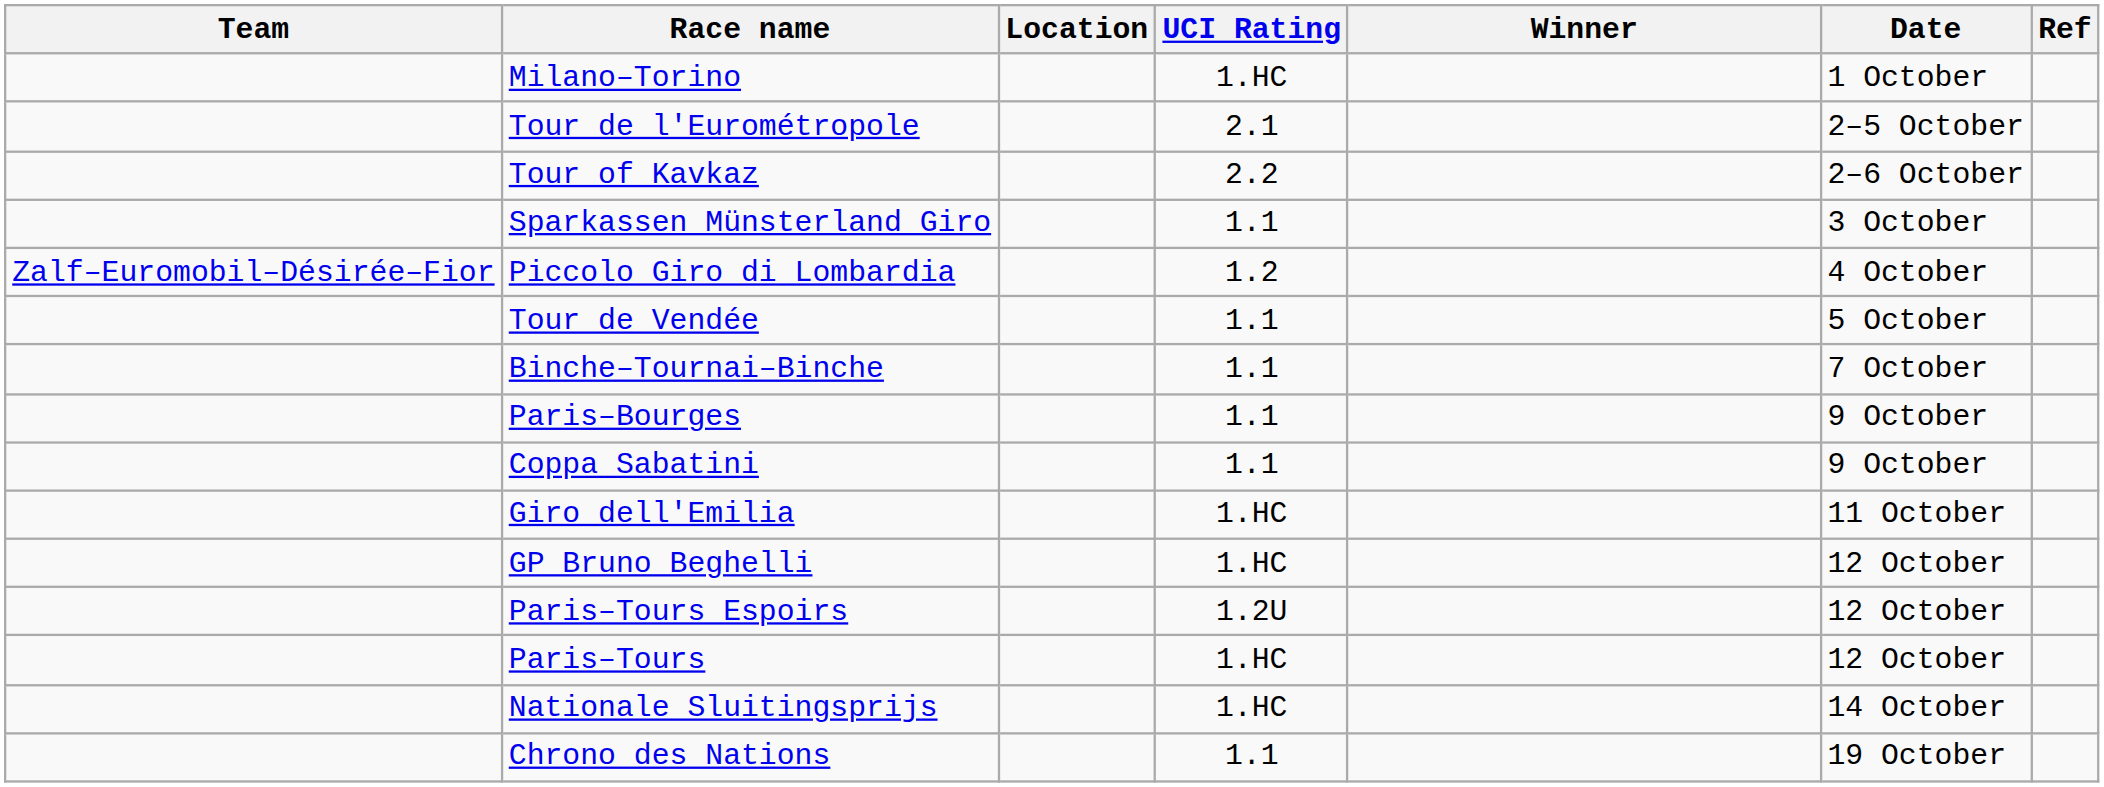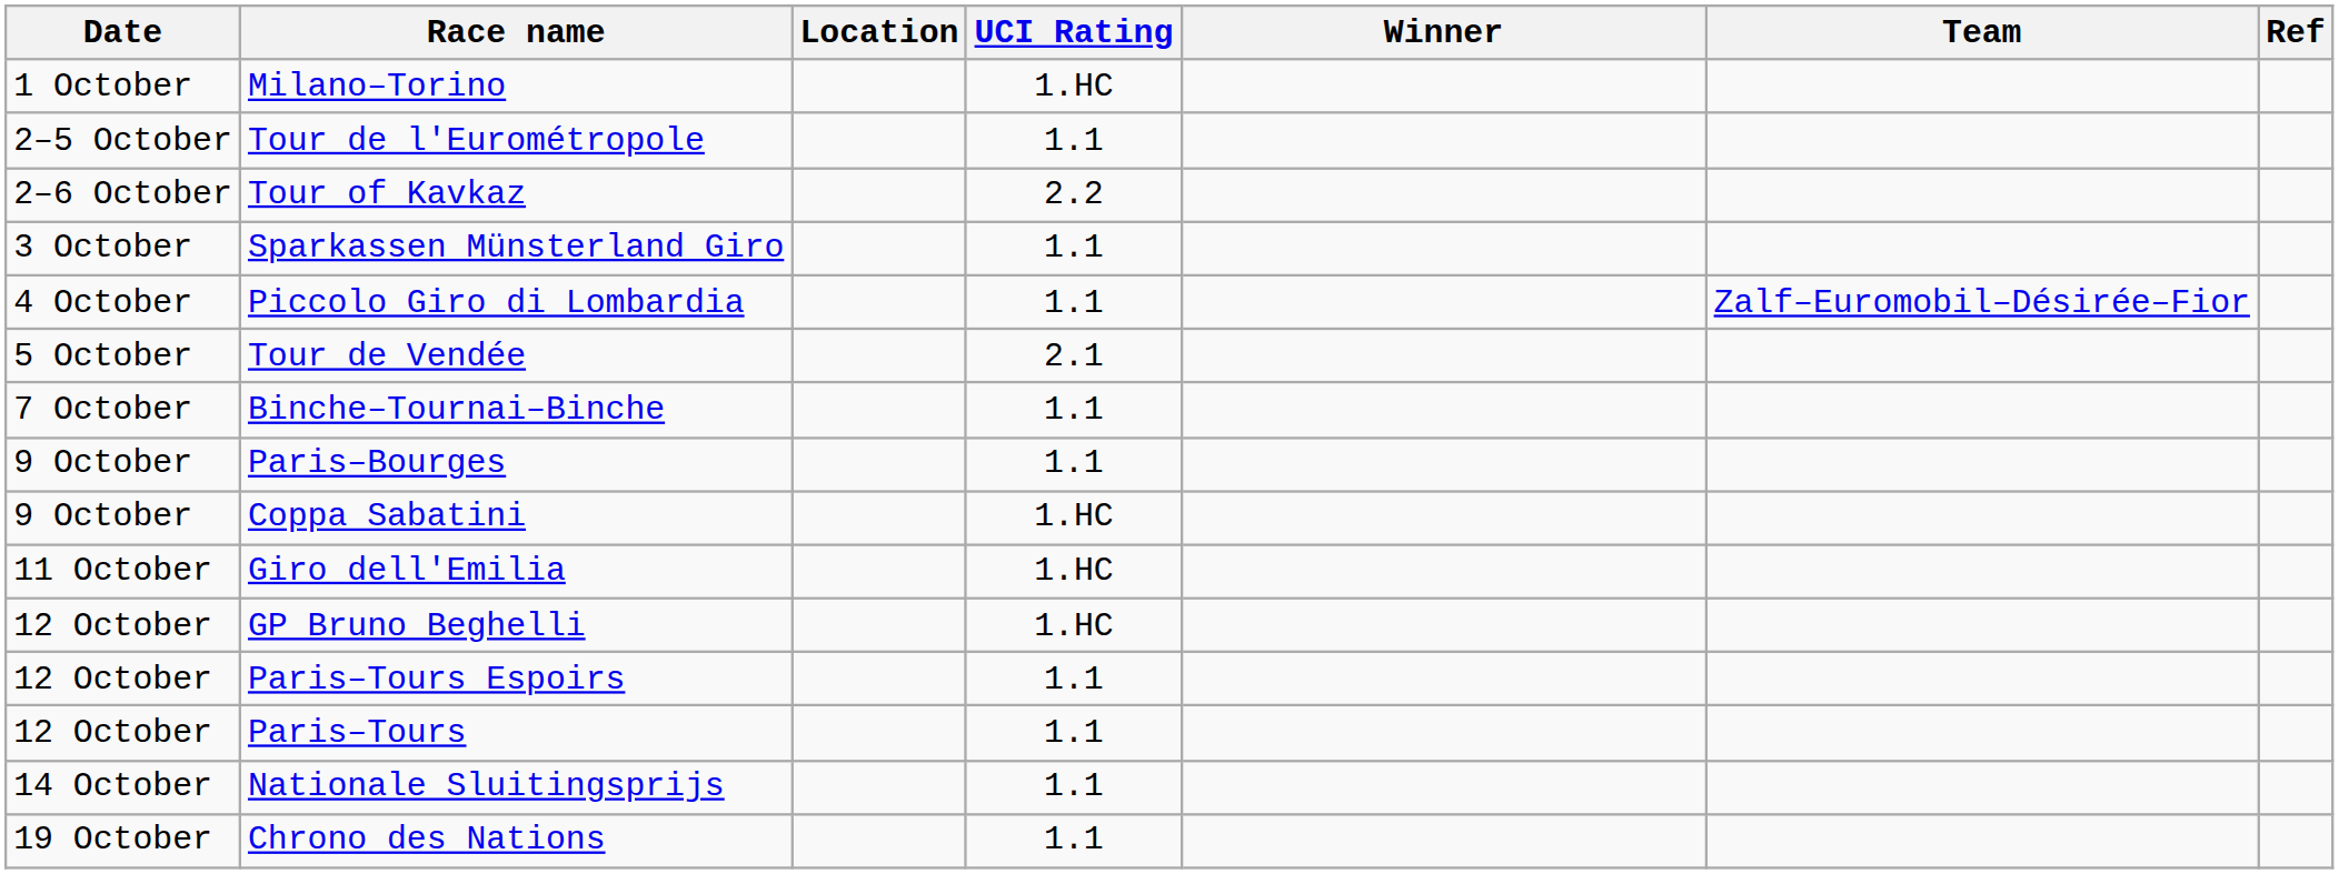 <table class="wikitable sortable">
 <tr>
-<th>Team</th>
+<th>Date</th>
 <th>Race name</th>
 <th>Location</th>
 <th><a href='#'>UCI Rating</a></th>
 <th width=200px>Winner</th>
-<th>Date</th>
+<th>Team</th>
 <th>Ref</th>
 </tr>
 <tr>
-<td></td>
+<td>1 October</td>
 <td><a href='#'>Milano–Torino</a></td>
 <td></td>
 <td align=center>1.HC</td>
 <td></td>
-<td>1 October</td>
+<td></td>
 <td align=center></td>
 </tr>
 <tr>
-<td></td>
+<td>2–5 October</td>
 <td><a href='#'>Tour de l'Eurométropole</a></td>
 <td></td>
-<td align=center>2.1</td>
+<td align=center>1.1</td>
 <td></td>
-<td>2–5 October</td>
+<td></td>
 <td align=center></td>
 </tr>
 <tr>
-<td></td>
+<td>2–6 October</td>
 <td><a href='#'>Tour of Kavkaz</a></td>
 <td></td>
 <td align=center>2.2</td>
 <td></td>
-<td>2–6 October</td>
+<td></td>
 <td align=center></td>
 </tr>
 <tr>
-<td></td>
+<td>3 October</td>
 <td><a href='#'>Sparkassen Münsterland Giro</a></td>
 <td></td>
 <td align=center>1.1</td>
 <td></td>
-<td>3 October</td>
+<td></td>
 <td align=center></td>
 </tr>
 <tr>
-<td><a href='#'>Zalf–Euromobil–Désirée–Fior</a></td>
+<td>4 October</td>
 <td><a href='#'>Piccolo Giro di Lombardia</a></td>
 <td></td>
-<td align=center>1.2</td>
+<td align=center>1.1</td>
 <td></td>
-<td>4 October</td>
+<td><a href='#'>Zalf–Euromobil–Désirée–Fior</a></td>
 <td align=center></td>
 </tr>
 <tr>
-<td></td>
+<td>5 October</td>
 <td><a href='#'>Tour de Vendée</a></td>
 <td></td>
-<td align=center>1.1</td>
+<td align=center>2.1</td>
 <td></td>
-<td>5 October</td>
+<td></td>
 <td align=center></td>
 </tr>
 <tr>
-<td></td>
+<td>7 October</td>
 <td><a href='#'>Binche–Tournai–Binche</a></td>
 <td></td>
 <td align=center>1.1</td>
 <td></td>
-<td>7 October</td>
+<td></td>
 <td align=center></td>
 </tr>
 <tr>
-<td></td>
+<td>9 October</td>
 <td><a href='#'>Paris–Bourges</a></td>
 <td></td>
 <td align=center>1.1</td>
 <td></td>
-<td>9 October</td>
+<td></td>
 <td align=center></td>
 </tr>
 <tr>
-<td></td>
+<td>9 October</td>
 <td><a href='#'>Coppa Sabatini</a></td>
 <td></td>
-<td align=center>1.1</td>
+<td align=center>1.HC</td>
 <td></td>
-<td>9 October</td>
+<td></td>
 <td align=center></td>
 </tr>
 <tr>
-<td></td>
+<td>11 October</td>
 <td><a href='#'>Giro dell'Emilia</a></td>
 <td></td>
 <td align=center>1.HC</td>
 <td></td>
-<td>11 October</td>
+<td></td>
 <td align=center></td>
 </tr>
 <tr>
-<td></td>
+<td>12 October</td>
 <td><a href='#'>GP Bruno Beghelli</a></td>
 <td></td>
 <td align=center>1.HC</td>
 <td></td>
-<td>12 October</td>
+<td></td>
 <td align=center></td>
 </tr>
 <tr>
-<td></td>
+<td>12 October</td>
 <td><a href='#'>Paris–Tours Espoirs</a></td>
 <td></td>
-<td align=center>1.2U</td>
+<td align=center>1.1</td>
 <td></td>
-<td>12 October</td>
+<td></td>
 <td align=center></td>
 </tr>
 <tr>
-<td></td>
+<td>12 October</td>
 <td><a href='#'>Paris–Tours</a></td>
 <td></td>
-<td align=center>1.HC</td>
+<td align=center>1.1</td>
 <td></td>
-<td>12 October</td>
+<td></td>
 <td align=center></td>
 </tr>
 <tr>
-<td></td>
+<td>14 October</td>
 <td><a href='#'>Nationale Sluitingsprijs</a></td>
 <td></td>
-<td align=center>1.HC</td>
+<td align=center>1.1</td>
 <td></td>
-<td>14 October</td>
+<td></td>
 <td align=center></td>
 </tr>
 <tr>
-<td></td>
+<td>19 October</td>
 <td><a href='#'>Chrono des Nations</a></td>
 <td></td>
 <td align=center>1.1</td>
 <td></td>
-<td>19 October</td>
+<td></td>
 <td align=center></td>
 </tr>
 </table>
